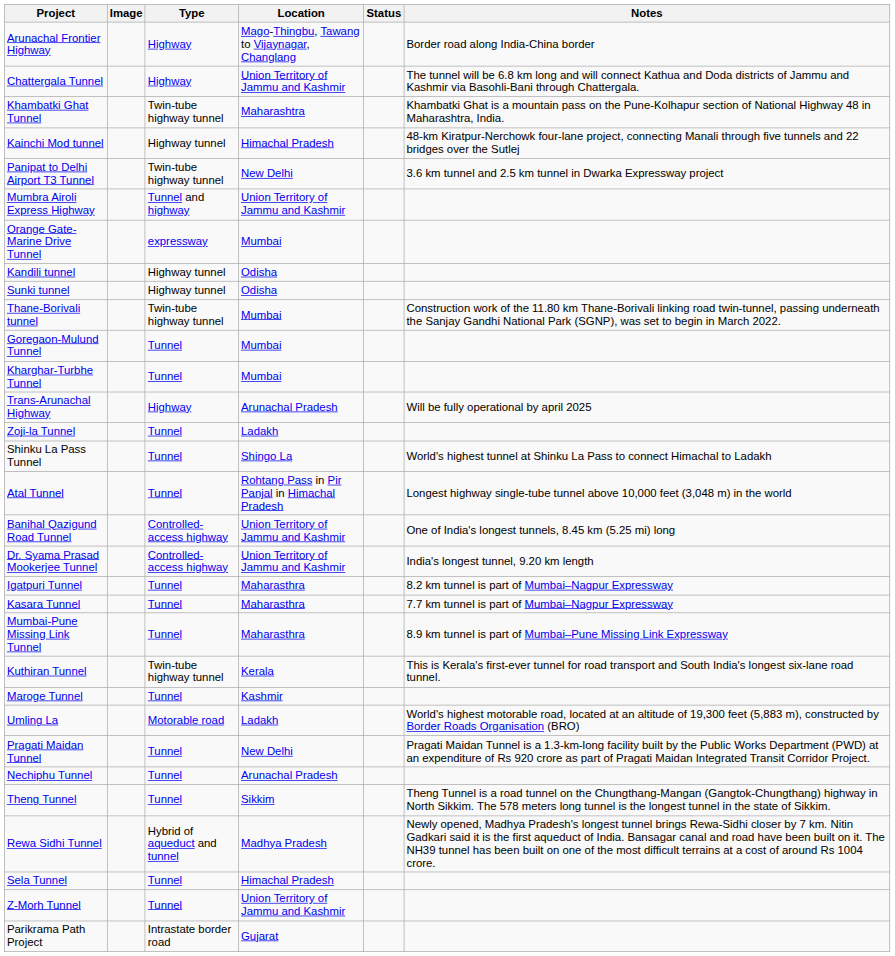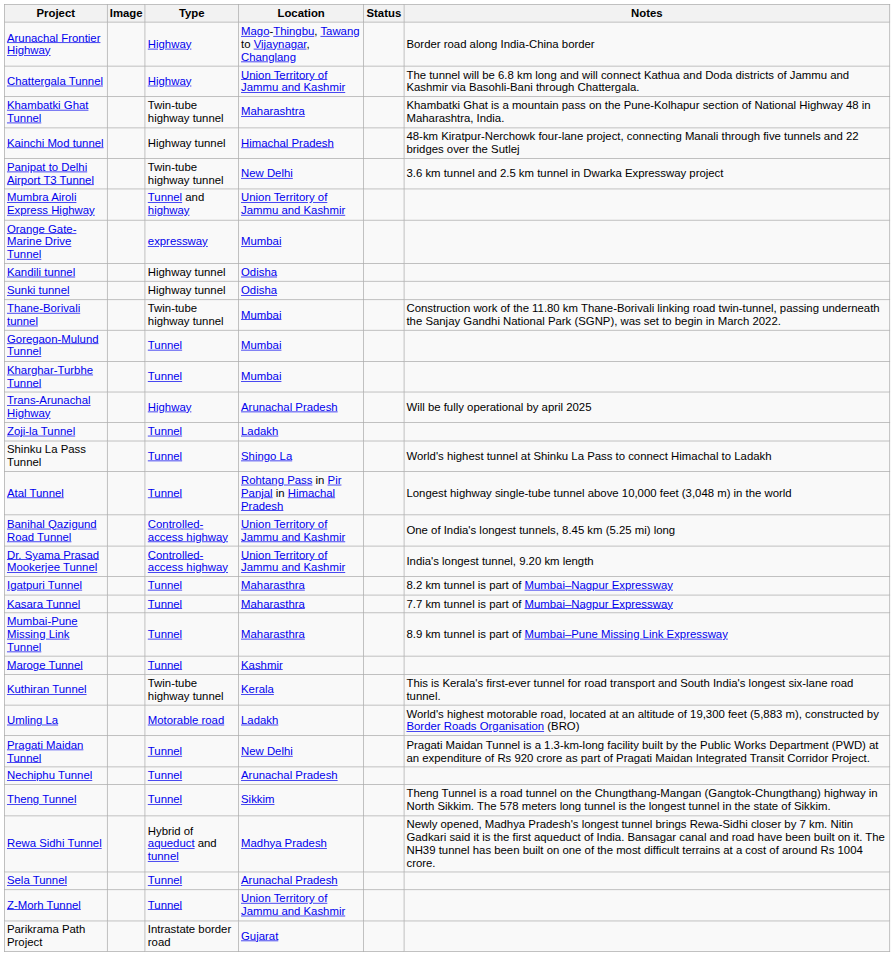 <table class="wikitable sortable">
 <tr>
 <th>Project</th>
 <th>Image</th>
 <th>Type</th>
 <th>Location</th>
 <th>Status</th>
 <th>Notes</th>
 </tr>
 <tr>
 <td><a href='#'>Arunachal Frontier Highway</a></td>
 <td></td>
 <td><a href='#'>Highway</a></td>
 <td><a href='#'>Mago</a>-<a href='#'>Thingbu</a>, <a href='#'>Tawang</a> to <a href='#'>Vijaynagar</a>, <a href='#'>Changlang</a></td>
 <td></td>
 <td>Border road along India-China border</td>
 </tr>
 <tr>
 <td><a href='#'>Chattergala Tunnel</a></td>
 <td></td>
 <td><a href='#'>Highway</a></td>
 <td><a href='#'>Union Territory of Jammu and Kashmir</a></td>
 <td></td>
 <td>The tunnel will be 6.8 km long and will connect Kathua and Doda districts of Jammu and Kashmir via Basohli-Bani through Chattergala.</td>
 </tr>
 <tr>
 <td><a href='#'>Khambatki Ghat Tunnel</a></td>
 <td></td>
 <td>Twin-tube highway tunnel</td>
 <td><a href='#'>Maharashtra</a></td>
 <td></td>
 <td>Khambatki Ghat is a mountain pass on the Pune-Kolhapur section of National Highway 48 in Maharashtra, India.</td>
 </tr>
 <tr>
 <td><a href='#'>Kainchi Mod tunnel</a></td>
 <td></td>
 <td>Highway tunnel</td>
 <td><a href='#'>Himachal Pradesh</a></td>
 <td></td>
 <td>48-km Kiratpur-Nerchowk four-lane project, connecting Manali through five tunnels and 22 bridges over the Sutlej</td>
 </tr>
 <tr>
 <td><a href='#'>Panipat to Delhi Airport T3 Tunnel</a></td>
 <td></td>
 <td>Twin-tube highway tunnel</td>
 <td><a href='#'>New Delhi</a></td>
 <td></td>
 <td>3.6 km tunnel and 2.5 km tunnel in Dwarka Expressway project</td>
 </tr>
 <tr>
 <td><a href='#'>Mumbra Airoli Express Highway</a></td>
 <td></td>
 <td><a href='#'>Tunnel</a> and <a href='#'>highway</a></td>
 <td><a href='#'>Union Territory of Jammu and Kashmir</a></td>
 <td></td>
 <td></td>
 </tr>
 <tr>
 <td><a href='#'>Orange Gate-Marine Drive Tunnel</a></td>
 <td></td>
 <td><a href='#'>expressway</a></td>
 <td><a href='#'>Mumbai</a></td>
 <td></td>
 <td></td>
 </tr>
 <tr>
 <td><a href='#'>Kandili tunnel</a></td>
 <td></td>
 <td>Highway tunnel</td>
 <td><a href='#'>Odisha</a></td>
 <td></td>
 <td></td>
 </tr>
 <tr>
 <td><a href='#'>Sunki tunnel</a></td>
 <td></td>
 <td>Highway tunnel</td>
 <td><a href='#'>Odisha</a></td>
 <td></td>
 <td></td>
 </tr>
 <tr>
 <td><a href='#'>Thane-Borivali tunnel</a></td>
 <td></td>
 <td>Twin-tube highway tunnel</td>
 <td><a href='#'>Mumbai</a></td>
 <td></td>
 <td>Construction work of the 11.80 km Thane-Borivali linking road twin-tunnel, passing underneath the Sanjay Gandhi National Park (SGNP), was set to begin in March 2022.</td>
 </tr>
 <tr>
 <td><a href='#'>Goregaon-Mulund Tunnel</a></td>
 <td></td>
 <td><a href='#'>Tunnel</a></td>
 <td><a href='#'>Mumbai</a></td>
 <td></td>
 <td></td>
 </tr>
 <tr>
 <td><a href='#'>Kharghar-Turbhe Tunnel</a></td>
 <td></td>
 <td><a href='#'>Tunnel</a></td>
 <td><a href='#'>Mumbai</a></td>
 <td></td>
 <td></td>
 </tr>
 <tr>
 <td><a href='#'>Trans-Arunachal Highway</a></td>
 <td></td>
 <td><a href='#'>Highway</a></td>
 <td><a href='#'>Arunachal Pradesh</a></td>
 <td></td>
 <td>Will be fully operational by april 2025</td>
 </tr>
 <tr>
 <td><a href='#'>Zoji-la Tunnel</a></td>
 <td></td>
 <td><a href='#'>Tunnel</a></td>
 <td><a href='#'>Ladakh</a></td>
 <td></td>
 <td></td>
 </tr>
 <tr>
 <td>Shinku La Pass Tunnel</td>
 <td></td>
 <td><a href='#'>Tunnel</a></td>
 <td><a href='#'>Shingo La</a></td>
 <td></td>
 <td>World's highest tunnel at Shinku La Pass to connect Himachal to Ladakh</td>
 </tr>
 <tr>
 <td><a href='#'>Atal Tunnel</a></td>
 <td></td>
 <td><a href='#'>Tunnel</a></td>
 <td><a href='#'>Rohtang Pass</a> in <a href='#'>Pir Panjal</a> in <a href='#'>Himachal Pradesh</a></td>
 <td></td>
 <td>Longest highway single-tube tunnel above 10,000 feet (3,048 m) in the world</td>
 </tr>
 <tr>
 <td><a href='#'>Banihal Qazigund Road Tunnel</a></td>
 <td></td>
 <td><a href='#'>Controlled-access highway</a></td>
 <td><a href='#'>Union Territory of Jammu and Kashmir</a></td>
 <td></td>
 <td>One of India's longest tunnels, 8.45 km (5.25 mi) long</td>
 </tr>
 <tr>
 <td><a href='#'>Dr. Syama Prasad Mookerjee Tunnel</a></td>
 <td></td>
 <td><a href='#'>Controlled-access highway</a></td>
 <td><a href='#'>Union Territory of Jammu and Kashmir</a></td>
 <td></td>
 <td>India's longest tunnel, 9.20 km length</td>
 </tr>
 <tr>
 <td><a href='#'>Igatpuri Tunnel</a></td>
 <td></td>
 <td><a href='#'>Tunnel</a></td>
 <td><a href='#'>Maharasthra</a></td>
 <td></td>
 <td>8.2 km tunnel is part of <a href='#'>Mumbai–Nagpur Expressway</a></td>
 </tr>
 <tr>
 <td><a href='#'>Kasara Tunnel</a></td>
 <td></td>
 <td><a href='#'>Tunnel</a></td>
 <td><a href='#'>Maharasthra</a></td>
 <td></td>
 <td>7.7 km tunnel is part of <a href='#'>Mumbai–Nagpur Expressway</a></td>
 </tr>
 <tr>
 <td><a href='#'>Mumbai-Pune Missing Link Tunnel</a></td>
 <td></td>
 <td><a href='#'>Tunnel</a></td>
 <td><a href='#'>Maharasthra</a></td>
 <td></td>
 <td>8.9 km tunnel is part of <a href='#'>Mumbai–Pune Missing Link Expressway</a></td>
 </tr>
 <tr>
+<td><a href='#'>Maroge Tunnel</a></td>
+<td></td>
+<td><a href='#'>Tunnel</a></td>
+<td><a href='#'>Kashmir</a></td>
+<td></td>
+<td></td>
+</tr>
+<tr>
 <td><a href='#'>Kuthiran Tunnel</a></td>
 <td></td>
 <td>Twin-tube highway tunnel</td>
 <td><a href='#'>Kerala</a></td>
 <td></td>
 <td>This is Kerala's first-ever tunnel for road transport and South India's longest six-lane road tunnel.</td>
-</tr>
-<tr>
-<td><a href='#'>Maroge Tunnel</a></td>
-<td></td>
-<td><a href='#'>Tunnel</a></td>
-<td><a href='#'>Kashmir</a></td>
-<td></td>
-<td></td>
 </tr>
 <tr>
 <td><a href='#'>Umling La</a></td>
 <td></td>
 <td><a href='#'>Motorable road</a></td>
 <td><a href='#'>Ladakh</a></td>
 <td></td>
 <td>World's highest motorable road, located at an altitude of 19,300 feet (5,883 m), constructed by <a href='#'>Border Roads Organisation</a> (BRO)</td>
 </tr>
 <tr>
 <td><a href='#'>Pragati Maidan Tunnel</a></td>
 <td></td>
 <td><a href='#'>Tunnel</a></td>
 <td><a href='#'>New Delhi</a></td>
 <td></td>
 <td>Pragati Maidan Tunnel is a 1.3-km-long facility built by the Public Works Department (PWD) at an expenditure of Rs 920 crore as part of Pragati Maidan Integrated Transit Corridor Project.</td>
 </tr>
 <tr>
 <td><a href='#'>Nechiphu Tunnel</a></td>
 <td></td>
 <td><a href='#'>Tunnel</a></td>
 <td><a href='#'>Arunachal Pradesh</a></td>
 <td></td>
 <td></td>
 </tr>
 <tr>
 <td><a href='#'>Theng Tunnel</a></td>
 <td></td>
 <td><a href='#'>Tunnel</a></td>
 <td><a href='#'>Sikkim</a></td>
 <td></td>
 <td>Theng Tunnel is a road tunnel on the Chungthang-Mangan (Gangtok-Chungthang) highway in North Sikkim. The 578 meters long tunnel is the longest tunnel in the state of Sikkim.</td>
 </tr>
 <tr>
 <td><a href='#'>Rewa Sidhi Tunnel</a></td>
 <td></td>
 <td>Hybrid of <a href='#'>aqueduct</a> and <a href='#'>tunnel</a></td>
 <td><a href='#'>Madhya Pradesh</a></td>
 <td></td>
 <td>Newly opened, Madhya Pradesh's longest tunnel brings Rewa-Sidhi closer by 7 km. Nitin Gadkari said it is the first aqueduct of India. Bansagar canal and road have been built on it. The NH39 tunnel has been built on one of the most difficult terrains at a cost of around Rs 1004 crore.</td>
 </tr>
 <tr>
 <td><a href='#'>Sela Tunnel</a></td>
 <td></td>
 <td><a href='#'>Tunnel</a></td>
-<td><a href='#'>Himachal Pradesh</a></td>
+<td><a href='#'>Arunachal Pradesh</a></td>
 <td></td>
 <td></td>
 </tr>
 <tr>
 <td><a href='#'>Z-Morh Tunnel</a></td>
 <td></td>
 <td><a href='#'>Tunnel</a></td>
 <td><a href='#'>Union Territory of Jammu and Kashmir</a></td>
 <td></td>
 <td></td>
 </tr>
 <tr>
 <td>Parikrama Path Project</td>
 <td></td>
 <td>Intrastate border road</td>
 <td><a href='#'>Gujarat</a></td>
 <td></td>
 <td></td>
 </tr>
 </table>
